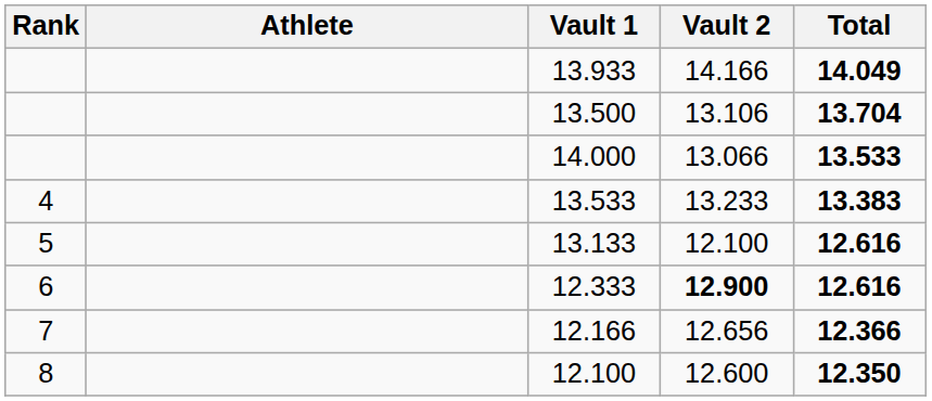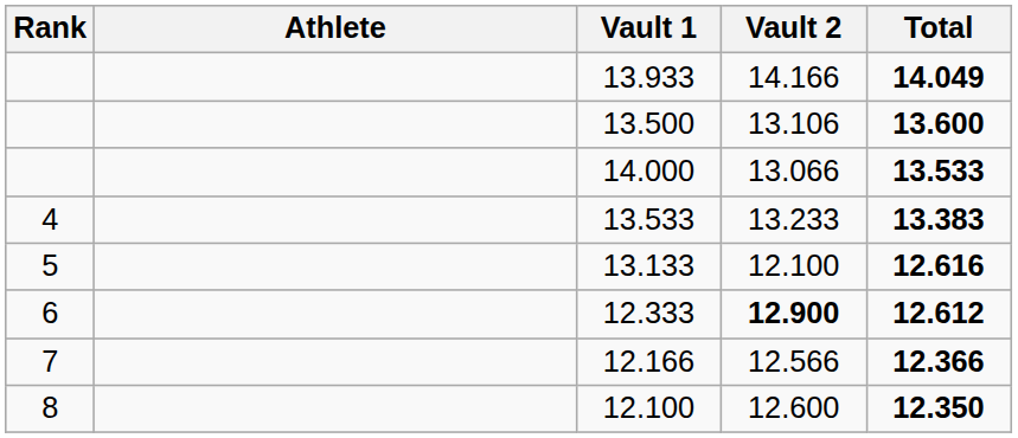 <table class=wikitable style="text-align:center">
 <tr>
 <th width=40>Rank</th>
 <th width=250>Athlete</th>
 <th width=70>Vault 1</th>
 <th width=70>Vault 2</th>
 <th width=70>Total</th>
 </tr>
 <tr>
 <td></td>
 <td align=left></td>
 <td>13.933</td>
 <td>14.166</td>
 <td><strong>14.049</strong></td>
 </tr>
 <tr>
 <td></td>
 <td align=left></td>
 <td>13.500</td>
 <td>13.106</td>
-<td><strong>13.704</strong></td>
+<td><strong>13.600</strong></td>
 </tr>
 <tr>
 <td></td>
 <td align=left></td>
 <td>14.000</td>
 <td>13.066</td>
 <td><strong>13.533</strong></td>
 </tr>
 <tr>
 <td>4</td>
 <td align=left></td>
 <td>13.533</td>
 <td>13.233</td>
 <td><strong>13.383</strong></td>
 </tr>
 <tr>
 <td>5</td>
 <td align=left></td>
 <td>13.133</td>
 <td>12.100</td>
 <td><strong>12.616</strong></td>
 </tr>
 <tr>
 <td>6</td>
 <td align=left></td>
 <td>12.333</td>
 <td><strong>12.900</strong></td>
-<td><strong>12.616</strong></td>
+<td><strong>12.612</strong></td>
 </tr>
 <tr>
 <td>7</td>
 <td align=left></td>
 <td>12.166</td>
-<td>12.656</td>
+<td>12.566</td>
 <td><strong>12.366</strong></td>
 </tr>
 <tr>
 <td>8</td>
 <td align=left></td>
 <td>12.100</td>
 <td>12.600</td>
 <td><strong>12.350</strong></td>
 </tr>
 </table>
